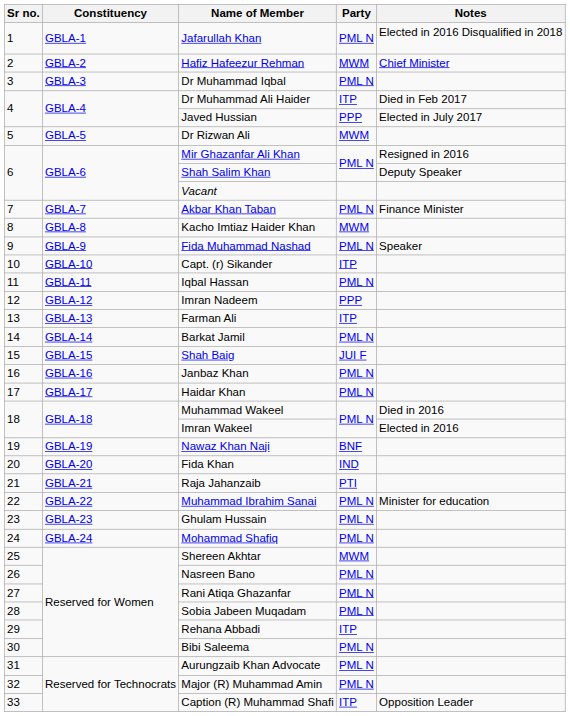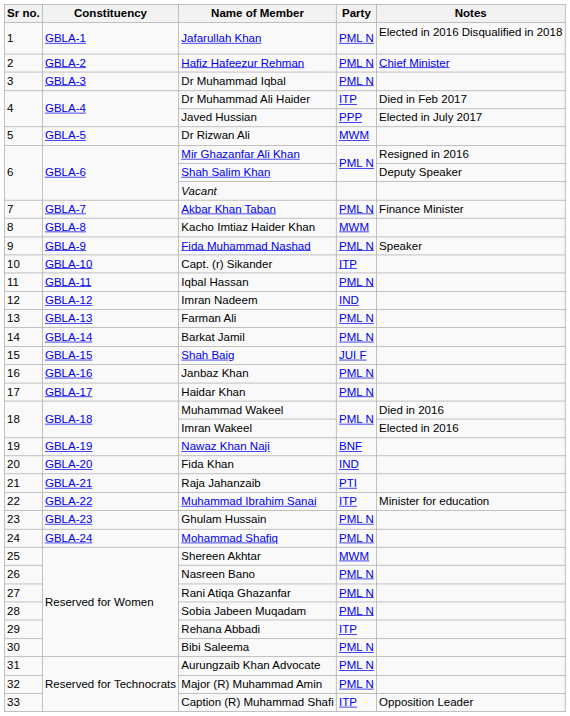 <table class="wikitable">
 <tr>
 <th>Sr no.</th>
 <th>Constituency</th>
 <th>Name of Member</th>
 <th>Party</th>
 <th>Notes</th>
 </tr>
 <tr>
 <td>1</td>
 <td><a href='#'>GBLA-1</a></td>
 <td><a href='#'>Jafarullah Khan</a></td>
 <td><a href='#'>PML N</a></td>
 <td>Elected in 2016 Disqualified in 2018<br><br></td>
 </tr>
 <tr>
 <td>2</td>
 <td><a href='#'>GBLA-2</a></td>
 <td><a href='#'>Hafiz Hafeezur Rehman</a></td>
-<td><a href='#'>MWM</a></td>
+<td><a href='#'>PML N</a></td>
 <td><a href='#'>Chief Minister</a></td>
 </tr>
 <tr>
 <td>3</td>
 <td><a href='#'>GBLA-3</a></td>
 <td>Dr Muhammad Iqbal</td>
 <td><a href='#'>PML N</a></td>
 <td></td>
 </tr>
 <tr>
 <td rowspan="2">4</td>
 <td rowspan="2"><a href='#'>GBLA-4</a></td>
 <td>Dr Muhammad Ali Haider</td>
 <td><a href='#'>ITP</a></td>
 <td>Died in Feb 2017</td>
 </tr>
 <tr>
 <td>Javed Hussian</td>
 <td><a href='#'>PPP</a></td>
 <td>Elected in July 2017</td>
 </tr>
 <tr>
 <td>5</td>
 <td><a href='#'>GBLA-5</a></td>
 <td>Dr Rizwan Ali</td>
 <td><a href='#'>MWM</a></td>
 <td></td>
 </tr>
 <tr>
 <td rowspan="3">6</td>
 <td rowspan="3"><a href='#'>GBLA-6</a></td>
 <td><a href='#'>Mir Ghazanfar Ali Khan</a></td>
 <td rowspan="2"><a href='#'>PML N</a></td>
 <td>Resigned in 2016</td>
 </tr>
 <tr>
 <td><a href='#'>Shah Salim Khan</a></td>
 <td>Deputy Speaker</td>
 </tr>
 <tr>
 <td><em>Vacant</em></td>
 <td></td>
 <td></td>
 </tr>
 <tr>
 <td>7</td>
 <td><a href='#'>GBLA-7</a></td>
 <td><a href='#'>Akbar Khan Taban</a></td>
 <td><a href='#'>PML N</a></td>
 <td>Finance Minister</td>
 </tr>
 <tr>
 <td>8</td>
 <td><a href='#'>GBLA-8</a></td>
 <td>Kacho Imtiaz Haider Khan</td>
 <td><a href='#'>MWM</a></td>
 <td></td>
 </tr>
 <tr>
 <td>9</td>
 <td><a href='#'>GBLA-9</a></td>
 <td><a href='#'>Fida Muhammad Nashad</a></td>
 <td><a href='#'>PML N</a></td>
 <td>Speaker</td>
 </tr>
 <tr>
 <td>10</td>
 <td><a href='#'>GBLA-10</a></td>
 <td>Capt. (r) Sikander</td>
 <td><a href='#'>ITP</a></td>
 <td></td>
 </tr>
 <tr>
 <td>11</td>
 <td><a href='#'>GBLA-11</a></td>
 <td>Iqbal Hassan</td>
 <td><a href='#'>PML N</a></td>
 <td></td>
 </tr>
 <tr>
 <td>12</td>
 <td><a href='#'>GBLA-12</a></td>
 <td>Imran Nadeem</td>
-<td><a href='#'>PPP</a></td>
+<td><a href='#'>IND</a></td>
 <td></td>
 </tr>
 <tr>
 <td>13</td>
 <td><a href='#'>GBLA-13</a></td>
 <td>Farman Ali</td>
-<td><a href='#'>ITP</a></td>
+<td><a href='#'>PML N</a></td>
 <td></td>
 </tr>
 <tr>
 <td>14</td>
 <td><a href='#'>GBLA-14</a></td>
 <td>Barkat Jamil</td>
 <td><a href='#'>PML N</a></td>
 <td></td>
 </tr>
 <tr>
 <td>15</td>
 <td><a href='#'>GBLA-15</a></td>
 <td><a href='#'>Shah Baig</a></td>
 <td><a href='#'>JUI F</a></td>
 <td></td>
 </tr>
 <tr>
 <td>16</td>
 <td><a href='#'>GBLA-16</a></td>
 <td>Janbaz Khan</td>
 <td><a href='#'>PML N</a></td>
 <td></td>
 </tr>
 <tr>
 <td>17</td>
 <td><a href='#'>GBLA-17</a></td>
 <td>Haidar Khan</td>
 <td><a href='#'>PML N</a></td>
 <td></td>
 </tr>
 <tr>
 <td rowspan="2">18</td>
 <td rowspan="2"><a href='#'>GBLA-18</a></td>
 <td>Muhammad Wakeel</td>
 <td rowspan="2"><a href='#'>PML N</a></td>
 <td>Died in 2016</td>
 </tr>
 <tr>
 <td>Imran Wakeel</td>
 <td>Elected in 2016</td>
 </tr>
 <tr>
 <td>19</td>
 <td><a href='#'>GBLA-19</a></td>
 <td><a href='#'>Nawaz Khan Naji</a></td>
 <td><a href='#'>BNF</a></td>
 <td></td>
 </tr>
 <tr>
 <td>20</td>
 <td><a href='#'>GBLA-20</a></td>
 <td>Fida Khan</td>
 <td><a href='#'>IND</a></td>
 <td></td>
 </tr>
 <tr>
 <td>21</td>
 <td><a href='#'>GBLA-21</a></td>
 <td>Raja Jahanzaib</td>
 <td><a href='#'>PTI</a></td>
 <td></td>
 </tr>
 <tr>
 <td>22</td>
 <td><a href='#'>GBLA-22</a></td>
 <td><a href='#'>Muhammad Ibrahim Sanai</a></td>
-<td><a href='#'>PML N</a></td>
+<td><a href='#'>ITP</a></td>
 <td>Minister for education</td>
 </tr>
 <tr>
 <td>23</td>
 <td><a href='#'>GBLA-23</a></td>
 <td>Ghulam Hussain</td>
 <td><a href='#'>PML N</a></td>
 <td></td>
 </tr>
 <tr>
 <td>24</td>
 <td><a href='#'>GBLA-24</a></td>
 <td><a href='#'>Mohammad Shafiq</a></td>
 <td><a href='#'>PML N</a></td>
 <td></td>
 </tr>
 <tr>
 <td>25</td>
 <td rowspan="6">Reserved for Women</td>
 <td>Shereen Akhtar</td>
 <td><a href='#'>MWM</a></td>
 <td></td>
 </tr>
 <tr>
 <td>26</td>
 <td>Nasreen Bano</td>
 <td><a href='#'>PML N</a></td>
 <td></td>
 </tr>
 <tr>
 <td>27</td>
 <td>Rani Atiqa Ghazanfar</td>
 <td><a href='#'>PML N</a></td>
 <td></td>
 </tr>
 <tr>
 <td>28</td>
 <td>Sobia Jabeen Muqadam</td>
 <td><a href='#'>PML N</a></td>
 <td></td>
 </tr>
 <tr>
 <td>29</td>
 <td>Rehana Abbadi</td>
 <td><a href='#'>ITP</a></td>
 <td></td>
 </tr>
 <tr>
 <td>30</td>
 <td>Bibi Saleema</td>
 <td><a href='#'>PML N</a></td>
 <td></td>
 </tr>
 <tr>
 <td>31</td>
 <td rowspan="3">Reserved for Technocrats</td>
 <td>Aurungzaib Khan Advocate</td>
 <td><a href='#'>PML N</a></td>
 <td></td>
 </tr>
 <tr>
 <td>32</td>
 <td>Major (R) Muhammad Amin</td>
 <td><a href='#'>PML N</a></td>
 <td></td>
 </tr>
 <tr>
 <td>33</td>
 <td>Caption (R) Muhammad Shafi</td>
 <td><a href='#'>ITP</a></td>
 <td>Opposition Leader</td>
 </tr>
 </table>
